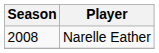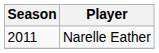 <table class="wikitable collapsible">
 <tr>
 <th>Season</th>
 <th>Player</th>
 </tr>
 <tr>
-<td>2008</td>
+<td>2011</td>
 <td>Narelle Eather</td>
 </tr>
 <tr>
 </tr>
 </table>
